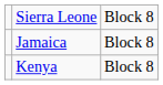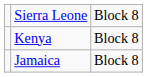 <table class="wikitable sortable">
 <tr>
 <td></td>
 <td><a href='#'>Sierra Leone</a></td>
 <td>Block 8</td>
 </tr>
 <tr>
 <td></td>
-<td><a href='#'>Jamaica</a></td>
+<td><a href='#'>Kenya</a></td>
 <td>Block 8</td>
 </tr>
 <tr>
 <td></td>
-<td><a href='#'>Kenya</a></td>
+<td><a href='#'>Jamaica</a></td>
 <td>Block 8</td>
 </tr>
 </table>
